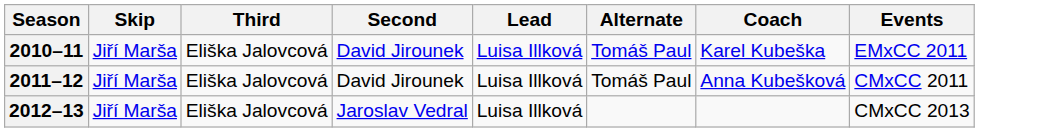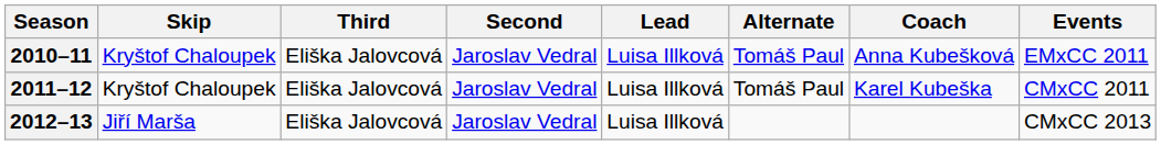 <table class="wikitable">
 <tr>
 <th scope="col">Season</th>
 <th scope="col">Skip</th>
 <th scope="col">Third</th>
 <th scope="col">Second</th>
 <th scope="col">Lead</th>
 <th scope="col">Alternate</th>
 <th scope="col">Coach</th>
 <th scope="col">Events</th>
 </tr>
 <tr>
 <th scope="row">2010–11</th>
-<td><a href='#'>Jiří Marša</a></td>
+<td><a href='#'>Kryštof Chaloupek</a></td>
 <td>Eliška Jalovcová</td>
-<td><a href='#'>David Jirounek</a></td>
+<td><a href='#'>Jaroslav Vedral</a></td>
 <td><a href='#'>Luisa Illková</a></td>
 <td><a href='#'>Tomáš Paul</a></td>
-<td><a href='#'>Karel Kubeška</a></td>
+<td><a href='#'>Anna Kubešková</a></td>
 <td><a href='#'>EMxCC 2011</a> </td>
 </tr>
 <tr>
 <th scope="row">2011–12</th>
-<td><a href='#'>Jiří Marša</a></td>
+<td>Kryštof Chaloupek</td>
 <td>Eliška Jalovcová</td>
-<td>David Jirounek</td>
+<td><a href='#'>Jaroslav Vedral</a></td>
 <td>Luisa Illková</td>
 <td>Tomáš Paul</td>
-<td><a href='#'>Anna Kubešková</a></td>
+<td><a href='#'>Karel Kubeška</a></td>
 <td><a href='#'>CMxCC</a> 2011 </td>
 </tr>
 <tr>
 <th scope="row">2012–13</th>
 <td><a href='#'>Jiří Marša</a></td>
 <td>Eliška Jalovcová</td>
 <td><a href='#'>Jaroslav Vedral</a></td>
 <td>Luisa Illková</td>
 <td></td>
 <td></td>
 <td>CMxCC 2013 </td>
 </tr>
 </table>
